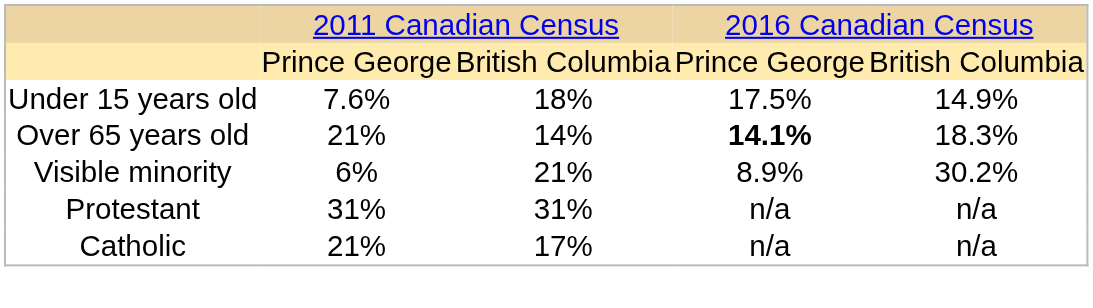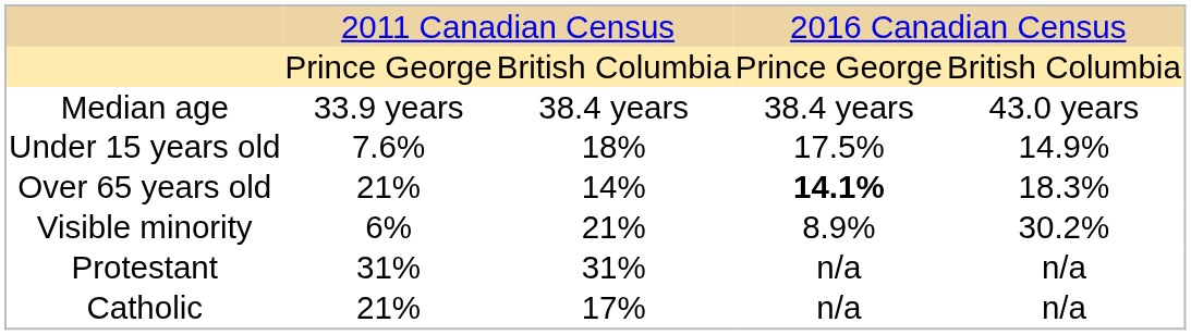 <table cellpadding="1" border="0" style="float:left; margin:0 1em 1em 0; border:1px #bbb solid; border-collapse:collapse; font-size:90%;">
 <tr style="text-align:center; background:#edd5a3;">
 <td></td>
 <td colspan=2><a href='#'>2011 Canadian Census</a></td>
 <td colspan=2><a href='#'>2016 Canadian Census</a></td>
 </tr>
 <tr style="text-align:center;background-color:#ffebad;">
 <td></td>
 <td>Prince George</td>
 <td>British Columbia</td>
 <td>Prince George</td>
 <td>British Columbia</td>
+</tr>
+<tr style="text-align:center;">
+<td>Median age</td>
+<td>33.9 years</td>
+<td>38.4 years</td>
+<td>38.4 years</td>
+<td>43.0 years</td>
 </tr>
 <tr style="text-align:center;">
 <td>Under 15 years old</td>
 <td>7.6%</td>
 <td>18%</td>
 <td>17.5%</td>
 <td>14.9%</td>
 </tr>
 <tr style="text-align:center;">
 <td>Over 65 years old</td>
 <td>21%</td>
 <td>14%</td>
 <td><strong>14.1%</strong></td>
 <td>18.3%</td>
 </tr>
 <tr style="text-align:center;">
 <td>Visible minority</td>
 <td>6%</td>
 <td>21%</td>
 <td>8.9%</td>
 <td>30.2%</td>
 </tr>
 <tr style="text-align:center;">
 <td>Protestant</td>
 <td>31%</td>
 <td>31%</td>
 <td>n/a</td>
 <td>n/a</td>
 </tr>
 <tr style="text-align:center;">
 <td>Catholic</td>
 <td>21%</td>
 <td>17%</td>
 <td>n/a</td>
 <td>n/a</td>
 </tr>
 </table>
